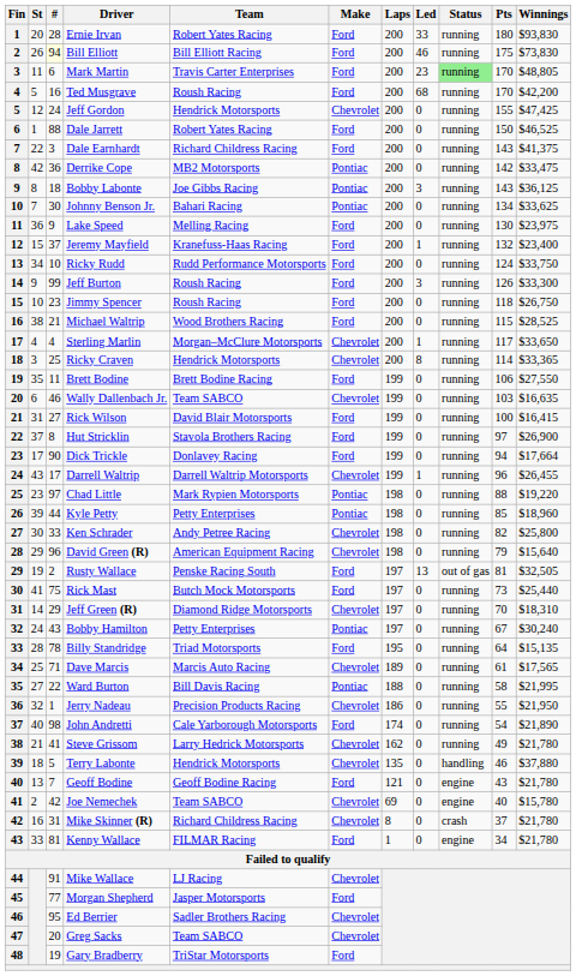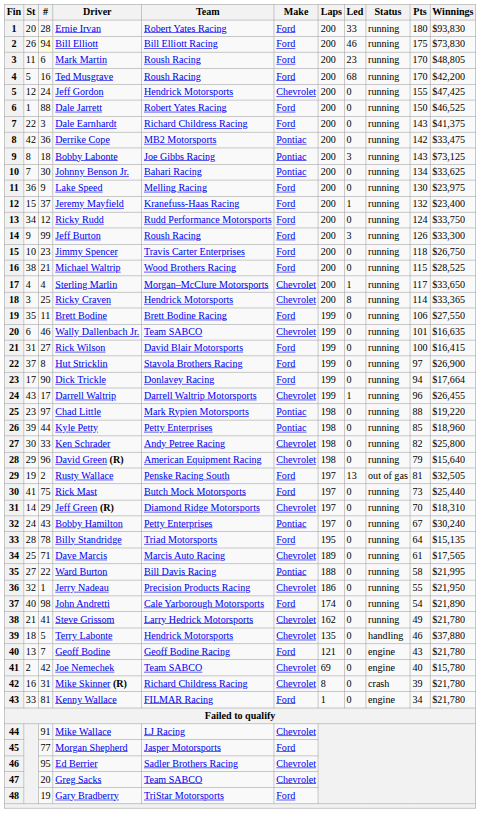 <table class="wikitable">
 <tr>
 <th>Fin</th>
 <th>St</th>
 <th>#</th>
 <th>Driver</th>
 <th>Team</th>
 <th>Make</th>
 <th>Laps</th>
 <th>Led</th>
 <th>Status</th>
 <th>Pts</th>
 <th>Winnings</th>
 </tr>
 <tr>
 <th>1</th>
 <td>20</td>
 <td>28</td>
 <td><a href='#'>Ernie Irvan</a></td>
 <td><a href='#'>Robert Yates Racing</a></td>
 <td><a href='#'>Ford</a></td>
 <td>200</td>
 <td>33</td>
 <td>running</td>
 <td>180</td>
 <td>$93,830</td>
 </tr>
 <tr>
 <th>2</th>
 <td>26</td>
 <td style="background: lightyellow;">94</td>
 <td><a href='#'>Bill Elliott</a></td>
 <td><a href='#'>Bill Elliott Racing</a></td>
 <td><a href='#'>Ford</a></td>
 <td>200</td>
 <td>46</td>
 <td>running</td>
 <td>175</td>
 <td>$73,830</td>
 </tr>
 <tr>
 <th>3</th>
 <td>11</td>
 <td>6</td>
 <td><a href='#'>Mark Martin</a></td>
-<td><a href='#'>Travis Carter Enterprises</a></td>
+<td><a href='#'>Roush Racing</a></td>
 <td><a href='#'>Ford</a></td>
 <td>200</td>
 <td>23</td>
-<td style="background: lightgreen;">running</td>
+<td>running</td>
 <td>170</td>
 <td>$48,805</td>
 </tr>
 <tr>
 <th>4</th>
 <td>5</td>
 <td>16</td>
 <td><a href='#'>Ted Musgrave</a></td>
 <td><a href='#'>Roush Racing</a></td>
 <td><a href='#'>Ford</a></td>
 <td>200</td>
 <td>68</td>
 <td>running</td>
 <td>170</td>
 <td>$42,200</td>
 </tr>
 <tr>
 <th>5</th>
 <td>12</td>
 <td>24</td>
 <td><a href='#'>Jeff Gordon</a></td>
 <td><a href='#'>Hendrick Motorsports</a></td>
 <td><a href='#'>Chevrolet</a></td>
 <td>200</td>
 <td>0</td>
 <td>running</td>
 <td>155</td>
 <td>$47,425</td>
 </tr>
 <tr>
 <th>6</th>
 <td>1</td>
 <td>88</td>
 <td><a href='#'>Dale Jarrett</a></td>
 <td><a href='#'>Robert Yates Racing</a></td>
 <td><a href='#'>Ford</a></td>
 <td>200</td>
 <td>0</td>
 <td>running</td>
 <td>150</td>
 <td>$46,525</td>
 </tr>
 <tr>
 <th>7</th>
 <td>22</td>
 <td>3</td>
 <td><a href='#'>Dale Earnhardt</a></td>
 <td><a href='#'>Richard Childress Racing</a></td>
 <td><a href='#'>Ford</a></td>
 <td>200</td>
 <td>0</td>
 <td>running</td>
 <td>143</td>
 <td>$41,375</td>
 </tr>
 <tr>
 <th>8</th>
 <td>42</td>
 <td>36</td>
 <td><a href='#'>Derrike Cope</a></td>
 <td><a href='#'>MB2 Motorsports</a></td>
 <td><a href='#'>Pontiac</a></td>
 <td>200</td>
 <td>0</td>
 <td>running</td>
 <td>142</td>
 <td>$33,475</td>
 </tr>
 <tr>
 <th>9</th>
 <td>8</td>
 <td>18</td>
 <td><a href='#'>Bobby Labonte</a></td>
 <td><a href='#'>Joe Gibbs Racing</a></td>
 <td><a href='#'>Pontiac</a></td>
 <td>200</td>
 <td>3</td>
 <td>running</td>
 <td>143</td>
-<td>$36,125</td>
+<td>$73,125</td>
 </tr>
 <tr>
 <th>10</th>
 <td>7</td>
 <td>30</td>
 <td><a href='#'>Johnny Benson Jr.</a></td>
 <td><a href='#'>Bahari Racing</a></td>
 <td><a href='#'>Pontiac</a></td>
 <td>200</td>
 <td>0</td>
 <td>running</td>
 <td>134</td>
 <td>$33,625</td>
 </tr>
 <tr>
 <th>11</th>
 <td>36</td>
 <td>9</td>
 <td><a href='#'>Lake Speed</a></td>
 <td><a href='#'>Melling Racing</a></td>
 <td><a href='#'>Ford</a></td>
 <td>200</td>
 <td>0</td>
 <td>running</td>
 <td>130</td>
 <td>$23,975</td>
 </tr>
 <tr>
 <th>12</th>
 <td>15</td>
 <td>37</td>
 <td><a href='#'>Jeremy Mayfield</a></td>
 <td><a href='#'>Kranefuss-Haas Racing</a></td>
 <td><a href='#'>Ford</a></td>
 <td>200</td>
 <td>1</td>
 <td>running</td>
 <td>132</td>
 <td>$23,400</td>
 </tr>
 <tr>
 <th>13</th>
 <td>34</td>
-<td>10</td>
+<td>12</td>
 <td><a href='#'>Ricky Rudd</a></td>
 <td><a href='#'>Rudd Performance Motorsports</a></td>
 <td><a href='#'>Ford</a></td>
 <td>200</td>
 <td>0</td>
 <td>running</td>
 <td>124</td>
 <td>$33,750</td>
 </tr>
 <tr>
 <th>14</th>
 <td>9</td>
 <td>99</td>
 <td><a href='#'>Jeff Burton</a></td>
 <td><a href='#'>Roush Racing</a></td>
 <td><a href='#'>Ford</a></td>
 <td>200</td>
 <td>3</td>
 <td>running</td>
 <td>126</td>
 <td>$33,300</td>
 </tr>
 <tr>
 <th>15</th>
 <td>10</td>
 <td>23</td>
 <td><a href='#'>Jimmy Spencer</a></td>
-<td><a href='#'>Roush Racing</a></td>
+<td><a href='#'>Travis Carter Enterprises</a></td>
 <td><a href='#'>Ford</a></td>
 <td>200</td>
 <td>0</td>
 <td>running</td>
 <td>118</td>
 <td>$26,750</td>
 </tr>
 <tr>
 <th>16</th>
 <td>38</td>
 <td>21</td>
 <td><a href='#'>Michael Waltrip</a></td>
 <td><a href='#'>Wood Brothers Racing</a></td>
 <td><a href='#'>Ford</a></td>
 <td>200</td>
 <td>0</td>
 <td>running</td>
 <td>115</td>
 <td>$28,525</td>
 </tr>
 <tr>
 <th>17</th>
 <td>4</td>
 <td>4</td>
 <td><a href='#'>Sterling Marlin</a></td>
 <td><a href='#'>Morgan–McClure Motorsports</a></td>
 <td><a href='#'>Chevrolet</a></td>
 <td>200</td>
 <td>1</td>
 <td>running</td>
 <td>117</td>
 <td>$33,650</td>
 </tr>
 <tr>
 <th>18</th>
 <td>3</td>
 <td>25</td>
 <td><a href='#'>Ricky Craven</a></td>
 <td><a href='#'>Hendrick Motorsports</a></td>
 <td><a href='#'>Chevrolet</a></td>
 <td>200</td>
 <td>8</td>
 <td>running</td>
 <td>114</td>
 <td>$33,365</td>
 </tr>
 <tr>
 <th>19</th>
 <td>35</td>
 <td>11</td>
 <td><a href='#'>Brett Bodine</a></td>
 <td><a href='#'>Brett Bodine Racing</a></td>
 <td><a href='#'>Ford</a></td>
 <td>199</td>
 <td>0</td>
 <td>running</td>
 <td>106</td>
 <td>$27,550</td>
 </tr>
 <tr>
 <th>20</th>
 <td>6</td>
 <td>46</td>
 <td><a href='#'>Wally Dallenbach Jr.</a></td>
 <td><a href='#'>Team SABCO</a></td>
 <td><a href='#'>Chevrolet</a></td>
 <td>199</td>
 <td>0</td>
 <td>running</td>
-<td>103</td>
+<td>101</td>
 <td>$16,635</td>
 </tr>
 <tr>
 <th>21</th>
 <td>31</td>
 <td>27</td>
 <td><a href='#'>Rick Wilson</a></td>
 <td><a href='#'>David Blair Motorsports</a></td>
 <td><a href='#'>Ford</a></td>
 <td>199</td>
 <td>0</td>
 <td>running</td>
 <td>100</td>
 <td>$16,415</td>
 </tr>
 <tr>
 <th>22</th>
 <td>37</td>
 <td>8</td>
 <td><a href='#'>Hut Stricklin</a></td>
 <td><a href='#'>Stavola Brothers Racing</a></td>
 <td><a href='#'>Ford</a></td>
 <td>199</td>
 <td>0</td>
 <td>running</td>
 <td>97</td>
 <td>$26,900</td>
 </tr>
 <tr>
 <th>23</th>
 <td>17</td>
 <td>90</td>
 <td><a href='#'>Dick Trickle</a></td>
 <td><a href='#'>Donlavey Racing</a></td>
 <td><a href='#'>Ford</a></td>
 <td>199</td>
 <td>0</td>
 <td>running</td>
 <td>94</td>
 <td>$17,664</td>
 </tr>
 <tr>
 <th>24</th>
 <td>43</td>
 <td>17</td>
 <td><a href='#'>Darrell Waltrip</a></td>
 <td><a href='#'>Darrell Waltrip Motorsports</a></td>
 <td><a href='#'>Chevrolet</a></td>
 <td>199</td>
 <td>1</td>
 <td>running</td>
 <td>96</td>
 <td>$26,455</td>
 </tr>
 <tr>
 <th>25</th>
 <td>23</td>
 <td>97</td>
 <td><a href='#'>Chad Little</a></td>
 <td><a href='#'>Mark Rypien Motorsports</a></td>
 <td><a href='#'>Pontiac</a></td>
 <td>198</td>
 <td>0</td>
 <td>running</td>
 <td>88</td>
 <td>$19,220</td>
 </tr>
 <tr>
 <th>26</th>
 <td>39</td>
 <td>44</td>
 <td><a href='#'>Kyle Petty</a></td>
 <td><a href='#'>Petty Enterprises</a></td>
 <td><a href='#'>Pontiac</a></td>
 <td>198</td>
 <td>0</td>
 <td>running</td>
 <td>85</td>
 <td>$18,960</td>
 </tr>
 <tr>
 <th>27</th>
 <td>30</td>
 <td>33</td>
 <td><a href='#'>Ken Schrader</a></td>
 <td><a href='#'>Andy Petree Racing</a></td>
 <td><a href='#'>Chevrolet</a></td>
 <td>198</td>
 <td>0</td>
 <td>running</td>
 <td>82</td>
 <td>$25,800</td>
 </tr>
 <tr>
 <th>28</th>
 <td>29</td>
 <td>96</td>
 <td><a href='#'>David Green</a> <strong>(R)</strong></td>
 <td><a href='#'>American Equipment Racing</a></td>
 <td><a href='#'>Chevrolet</a></td>
 <td>198</td>
 <td>0</td>
 <td>running</td>
 <td>79</td>
 <td>$15,640</td>
 </tr>
 <tr>
 <th>29</th>
 <td>19</td>
 <td>2</td>
 <td><a href='#'>Rusty Wallace</a></td>
 <td><a href='#'>Penske Racing South</a></td>
 <td><a href='#'>Ford</a></td>
 <td>197</td>
 <td>13</td>
 <td>out of gas</td>
 <td>81</td>
 <td>$32,505</td>
 </tr>
 <tr>
 <th>30</th>
 <td>41</td>
 <td>75</td>
 <td><a href='#'>Rick Mast</a></td>
 <td><a href='#'>Butch Mock Motorsports</a></td>
 <td><a href='#'>Ford</a></td>
 <td>197</td>
 <td>0</td>
 <td>running</td>
 <td>73</td>
 <td>$25,440</td>
 </tr>
 <tr>
 <th>31</th>
 <td>14</td>
 <td>29</td>
 <td><a href='#'>Jeff Green</a> <strong>(R)</strong></td>
 <td><a href='#'>Diamond Ridge Motorsports</a></td>
 <td><a href='#'>Chevrolet</a></td>
 <td>197</td>
 <td>0</td>
 <td>running</td>
 <td>70</td>
 <td>$18,310</td>
 </tr>
 <tr>
 <th>32</th>
 <td>24</td>
 <td>43</td>
 <td><a href='#'>Bobby Hamilton</a></td>
 <td><a href='#'>Petty Enterprises</a></td>
 <td><a href='#'>Pontiac</a></td>
 <td>197</td>
 <td>0</td>
 <td>running</td>
 <td>67</td>
 <td>$30,240</td>
 </tr>
 <tr>
 <th>33</th>
 <td>28</td>
 <td>78</td>
 <td><a href='#'>Billy Standridge</a></td>
 <td><a href='#'>Triad Motorsports</a></td>
 <td><a href='#'>Ford</a></td>
 <td>195</td>
 <td>0</td>
 <td>running</td>
 <td>64</td>
 <td>$15,135</td>
 </tr>
 <tr>
 <th>34</th>
 <td>25</td>
 <td>71</td>
 <td><a href='#'>Dave Marcis</a></td>
 <td><a href='#'>Marcis Auto Racing</a></td>
 <td><a href='#'>Chevrolet</a></td>
 <td>189</td>
 <td>0</td>
 <td>running</td>
 <td>61</td>
 <td>$17,565</td>
 </tr>
 <tr>
 <th>35</th>
 <td>27</td>
 <td>22</td>
 <td><a href='#'>Ward Burton</a></td>
 <td><a href='#'>Bill Davis Racing</a></td>
 <td><a href='#'>Pontiac</a></td>
 <td>188</td>
 <td>0</td>
 <td>running</td>
 <td>58</td>
 <td>$21,995</td>
 </tr>
 <tr>
 <th>36</th>
 <td>32</td>
 <td>1</td>
 <td><a href='#'>Jerry Nadeau</a></td>
 <td><a href='#'>Precision Products Racing</a></td>
 <td><a href='#'>Chevrolet</a></td>
 <td>186</td>
 <td>0</td>
 <td>running</td>
 <td>55</td>
 <td>$21,950</td>
 </tr>
 <tr>
 <th>37</th>
 <td>40</td>
 <td>98</td>
 <td><a href='#'>John Andretti</a></td>
 <td><a href='#'>Cale Yarborough Motorsports</a></td>
 <td><a href='#'>Ford</a></td>
 <td>174</td>
 <td>0</td>
 <td>running</td>
 <td>54</td>
 <td>$21,890</td>
 </tr>
 <tr>
 <th>38</th>
 <td>21</td>
 <td>41</td>
 <td><a href='#'>Steve Grissom</a></td>
 <td><a href='#'>Larry Hedrick Motorsports</a></td>
 <td><a href='#'>Chevrolet</a></td>
 <td>162</td>
 <td>0</td>
 <td>running</td>
 <td>49</td>
 <td>$21,780</td>
 </tr>
 <tr>
 <th>39</th>
 <td>18</td>
 <td>5</td>
 <td><a href='#'>Terry Labonte</a></td>
 <td><a href='#'>Hendrick Motorsports</a></td>
 <td><a href='#'>Chevrolet</a></td>
 <td>135</td>
 <td>0</td>
 <td>handling</td>
 <td>46</td>
 <td>$37,880</td>
 </tr>
 <tr>
 <th>40</th>
 <td>13</td>
 <td>7</td>
 <td><a href='#'>Geoff Bodine</a></td>
 <td><a href='#'>Geoff Bodine Racing</a></td>
 <td><a href='#'>Ford</a></td>
 <td>121</td>
 <td>0</td>
 <td>engine</td>
 <td>43</td>
 <td>$21,780</td>
 </tr>
 <tr>
 <th>41</th>
 <td>2</td>
 <td>42</td>
 <td><a href='#'>Joe Nemechek</a></td>
 <td><a href='#'>Team SABCO</a></td>
 <td><a href='#'>Chevrolet</a></td>
 <td>69</td>
 <td>0</td>
 <td>engine</td>
 <td>40</td>
 <td>$15,780</td>
 </tr>
 <tr>
 <th>42</th>
 <td>16</td>
 <td>31</td>
 <td><a href='#'>Mike Skinner</a> <strong>(R)</strong></td>
 <td><a href='#'>Richard Childress Racing</a></td>
 <td><a href='#'>Chevrolet</a></td>
 <td>8</td>
 <td>0</td>
 <td>crash</td>
-<td>37</td>
+<td>39</td>
 <td>$21,780</td>
 </tr>
 <tr>
 <th>43</th>
 <td>33</td>
 <td>81</td>
 <td><a href='#'>Kenny Wallace</a></td>
 <td><a href='#'>FILMAR Racing</a></td>
 <td><a href='#'>Ford</a></td>
 <td>1</td>
 <td>0</td>
 <td>engine</td>
 <td>34</td>
 <td>$21,780</td>
 </tr>
 <tr>
 <th colspan="11">Failed to qualify</th>
 </tr>
 <tr>
 <th>44</th>
 <th rowspan="5"></th>
 <td>91</td>
 <td><a href='#'>Mike Wallace</a></td>
 <td><a href='#'>LJ Racing</a></td>
 <td><a href='#'>Chevrolet</a></td>
 <th colspan="5" rowspan="5"></th>
 </tr>
 <tr>
 <th>45</th>
 <td>77</td>
 <td><a href='#'>Morgan Shepherd</a></td>
 <td><a href='#'>Jasper Motorsports</a></td>
 <td><a href='#'>Ford</a></td>
 </tr>
 <tr>
 <th>46</th>
 <td>95</td>
 <td><a href='#'>Ed Berrier</a></td>
 <td><a href='#'>Sadler Brothers Racing</a></td>
 <td><a href='#'>Chevrolet</a></td>
 </tr>
 <tr>
 <th>47</th>
 <td>20</td>
 <td><a href='#'>Greg Sacks</a></td>
 <td><a href='#'>Team SABCO</a></td>
 <td><a href='#'>Chevrolet</a></td>
 </tr>
 <tr>
 <th>48</th>
 <td>19</td>
 <td><a href='#'>Gary Bradberry</a></td>
 <td><a href='#'>TriStar Motorsports</a></td>
 <td><a href='#'>Ford</a></td>
 </tr>
 <tr>
 <th colspan="11"></th>
 </tr>
 </table>
